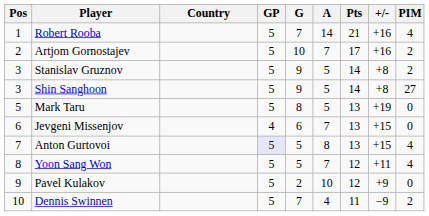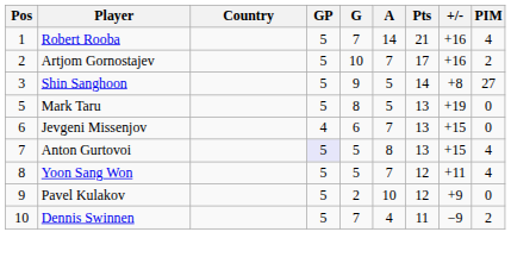 <table class="wikitable sortable" style="text-align: center;">
 <tr>
 <th width=30>Pos</th>
 <th width=165>Player</th>
 <th width=125>Country</th>
 <th width=30>GP</th>
 <th width=30>G</th>
 <th width=30>A</th>
 <th width=30>Pts</th>
 <th width=30>+/-</th>
 <th width=30>PIM</th>
 </tr>
 <tr>
 <td>1</td>
 <td align=left><a href='#'>Robert Rooba</a></td>
 <td align=left></td>
 <td>5</td>
 <td>7</td>
 <td>14</td>
 <td>21</td>
 <td>+16</td>
 <td>4</td>
 </tr>
 <tr>
 <td>2</td>
 <td align=left>Artjom Gornostajev</td>
 <td align="left"></td>
 <td>5</td>
 <td>10</td>
 <td>7</td>
 <td>17</td>
 <td>+16</td>
-<td>2</td>
-</tr>
-<tr>
-<td>3</td>
-<td align=left>Stanislav Gruznov</td>
-<td align="left"></td>
-<td>5</td>
-<td>9</td>
-<td>5</td>
-<td>14</td>
-<td>+8</td>
 <td>2</td>
 </tr>
 <tr>
 <td>3</td>
 <td align=left><a href='#'>Shin Sanghoon</a></td>
 <td align=left></td>
 <td>5</td>
 <td>9</td>
 <td>5</td>
 <td>14</td>
 <td>+8</td>
 <td>27</td>
 </tr>
 <tr>
 <td>5</td>
 <td align=left>Mark Taru</td>
 <td align="left"></td>
 <td>5</td>
 <td>8</td>
 <td>5</td>
 <td>13</td>
 <td>+19</td>
 <td>0</td>
 </tr>
 <tr>
 <td>6</td>
 <td align=left>Jevgeni Missenjov</td>
 <td align="left"></td>
 <td>4</td>
 <td>6</td>
 <td>7</td>
 <td>13</td>
 <td>+15</td>
 <td>0</td>
 </tr>
 <tr>
 <td>7</td>
 <td align=left>Anton Gurtovoi</td>
 <td align="left"></td>
 <td style="background: lavender;">5</td>
 <td>5</td>
 <td>8</td>
 <td>13</td>
 <td>+15</td>
 <td>4</td>
 </tr>
 <tr>
 <td>8</td>
 <td align=left><a href='#'>Yoon Sang Won</a></td>
 <td align=left></td>
 <td>5</td>
 <td>5</td>
 <td>7</td>
 <td>12</td>
 <td>+11</td>
 <td>4</td>
 </tr>
 <tr>
 <td>9</td>
 <td align=left>Pavel Kulakov</td>
 <td align="left"></td>
 <td>5</td>
 <td>2</td>
 <td>10</td>
 <td>12</td>
 <td>+9</td>
 <td>0</td>
 </tr>
 <tr>
 <td>10</td>
 <td align=left><a href='#'>Dennis Swinnen</a></td>
 <td align=left></td>
 <td>5</td>
 <td>7</td>
 <td>4</td>
 <td>11</td>
 <td>−9</td>
 <td>2</td>
 </tr>
 </table>
